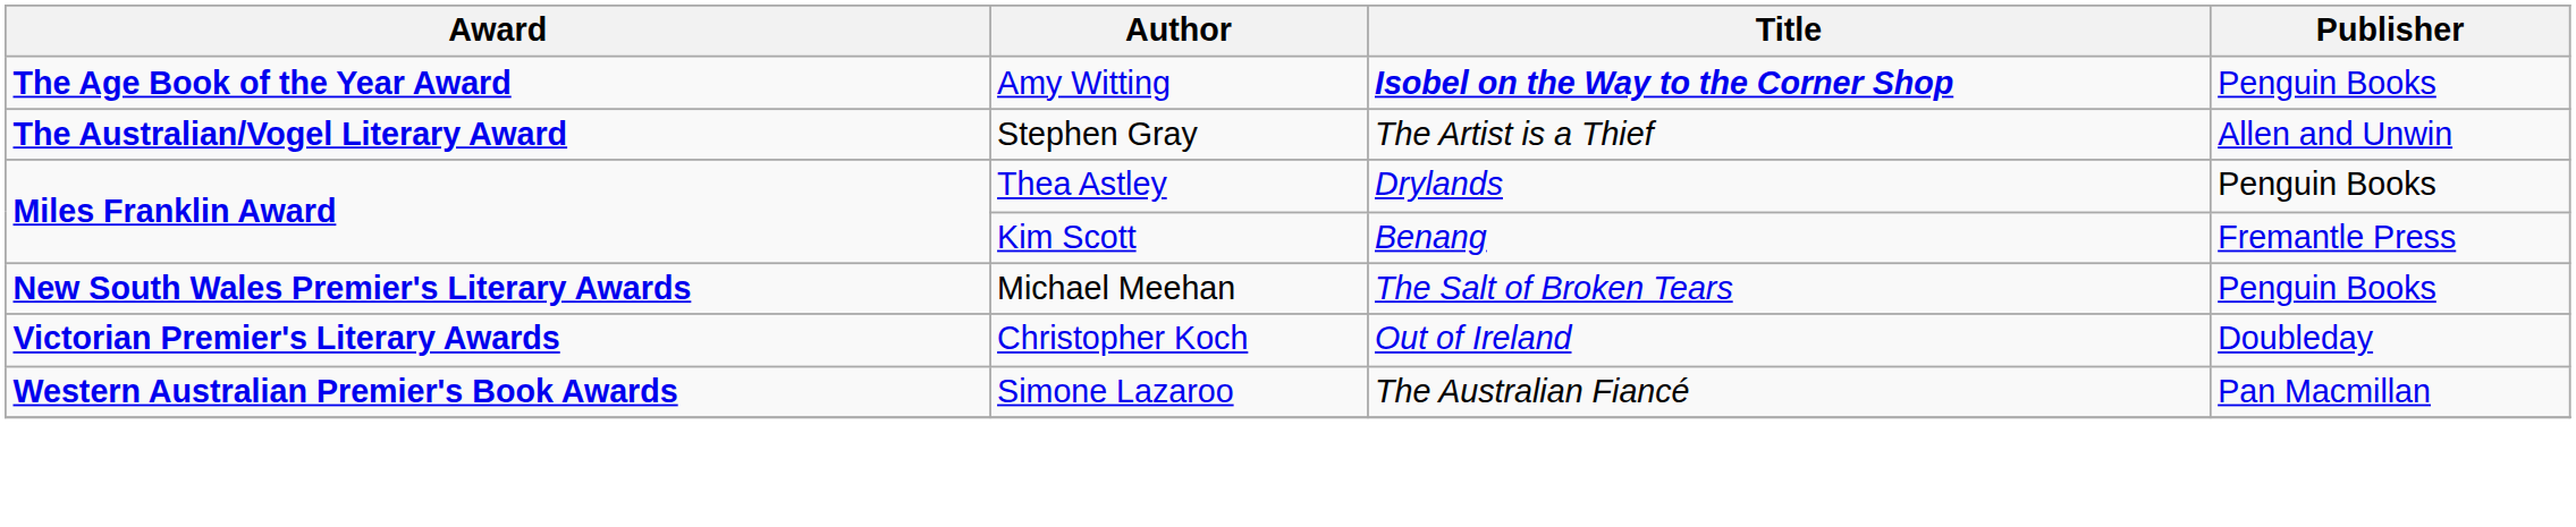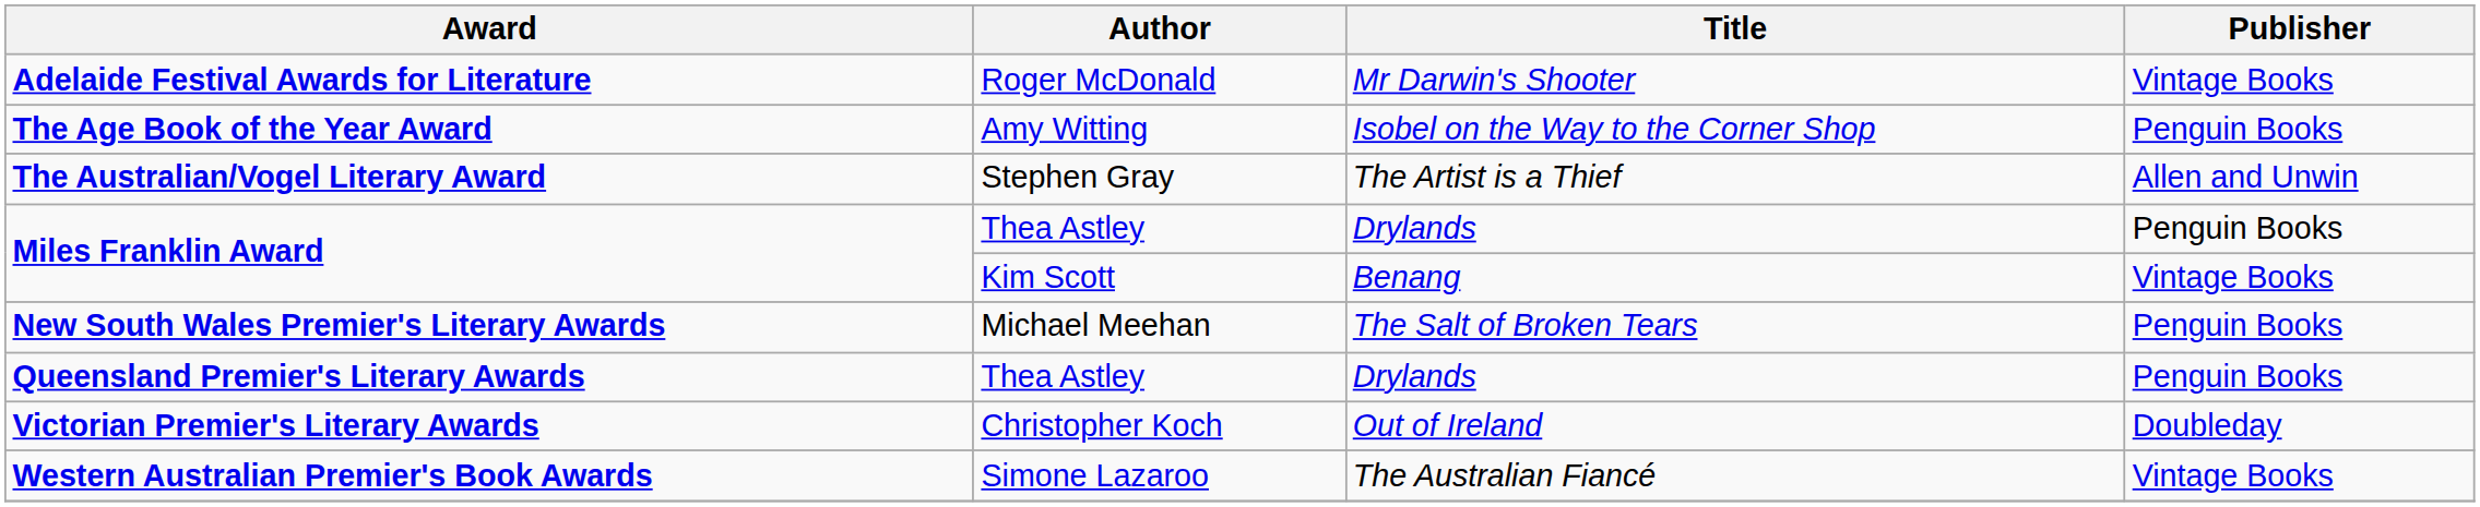 <table class="wikitable" width=100%>
 <tr>
 <th>Award</th>
 <th>Author</th>
 <th>Title</th>
 <th>Publisher</th>
 </tr>
 <tr>
+<td><strong><a href='#'>Adelaide Festival Awards for Literature</a></strong></td>
+<td><a href='#'>Roger McDonald</a></td>
+<td><em><a href='#'>Mr Darwin's Shooter</a></em></td>
+<td><a href='#'>Vintage Books</a></td>
+</tr>
+<tr>
 <td><strong><a href='#'>The Age Book of the Year Award</a></strong></td>
 <td><a href='#'>Amy Witting</a></td>
-<td><strong><em><a href='#'>Isobel on the Way to the Corner Shop</a></em></strong></td>
+<td><em><a href='#'>Isobel on the Way to the Corner Shop</a></em></td>
 <td><a href='#'>Penguin Books</a></td>
 </tr>
 <tr>
 <td><strong><a href='#'>The Australian/Vogel Literary Award</a></strong></td>
 <td>Stephen Gray</td>
 <td><em>The Artist is a Thief</em></td>
 <td><a href='#'>Allen and Unwin</a></td>
 </tr>
 <tr>
 <td rowspan="2"><strong><a href='#'>Miles Franklin Award</a></strong></td>
 <td><a href='#'>Thea Astley</a></td>
 <td><em><a href='#'>Drylands</a></em></td>
 <td>Penguin Books</td>
 </tr>
 <tr>
 <td><a href='#'>Kim Scott</a></td>
 <td><em><a href='#'>Benang</a></em></td>
-<td><a href='#'>Fremantle Press</a></td>
+<td><a href='#'>Vintage Books</a></td>
 </tr>
 <tr>
 <td><strong><a href='#'>New South Wales Premier's Literary Awards</a></strong></td>
 <td>Michael Meehan</td>
 <td><em><a href='#'>The Salt of Broken Tears</a></em></td>
+<td><a href='#'>Penguin Books</a></td>
+</tr>
+<tr>
+<td><strong><a href='#'>Queensland Premier's Literary Awards</a></strong></td>
+<td><a href='#'>Thea Astley</a></td>
+<td><em><a href='#'>Drylands</a></em></td>
 <td><a href='#'>Penguin Books</a></td>
 </tr>
 <tr>
 <td><strong><a href='#'>Victorian Premier's Literary Awards</a></strong></td>
 <td><a href='#'>Christopher Koch</a></td>
 <td><em><a href='#'>Out of Ireland</a></em></td>
 <td><a href='#'>Doubleday</a></td>
 </tr>
 <tr>
 <td><strong><a href='#'>Western Australian Premier's Book Awards</a></strong></td>
 <td><a href='#'>Simone Lazaroo</a></td>
 <td><em>The Australian Fiancé</em></td>
-<td><a href='#'>Pan Macmillan</a></td>
+<td><a href='#'>Vintage Books</a></td>
 </tr>
 <tr>
 </tr>
 </table>
